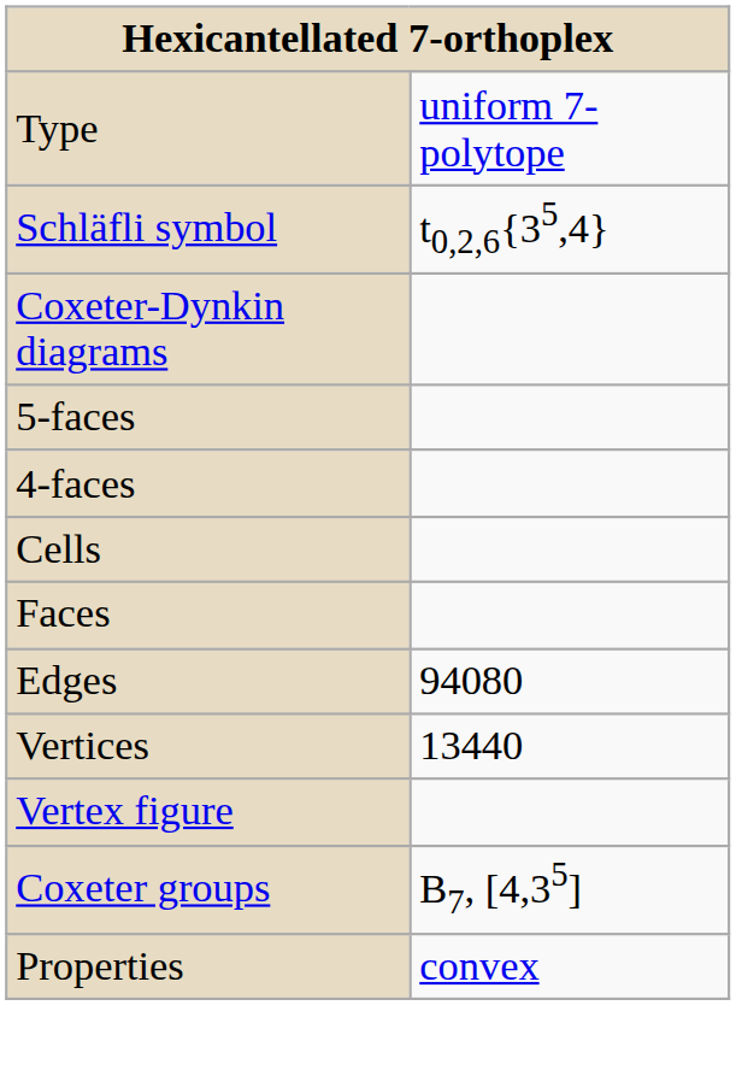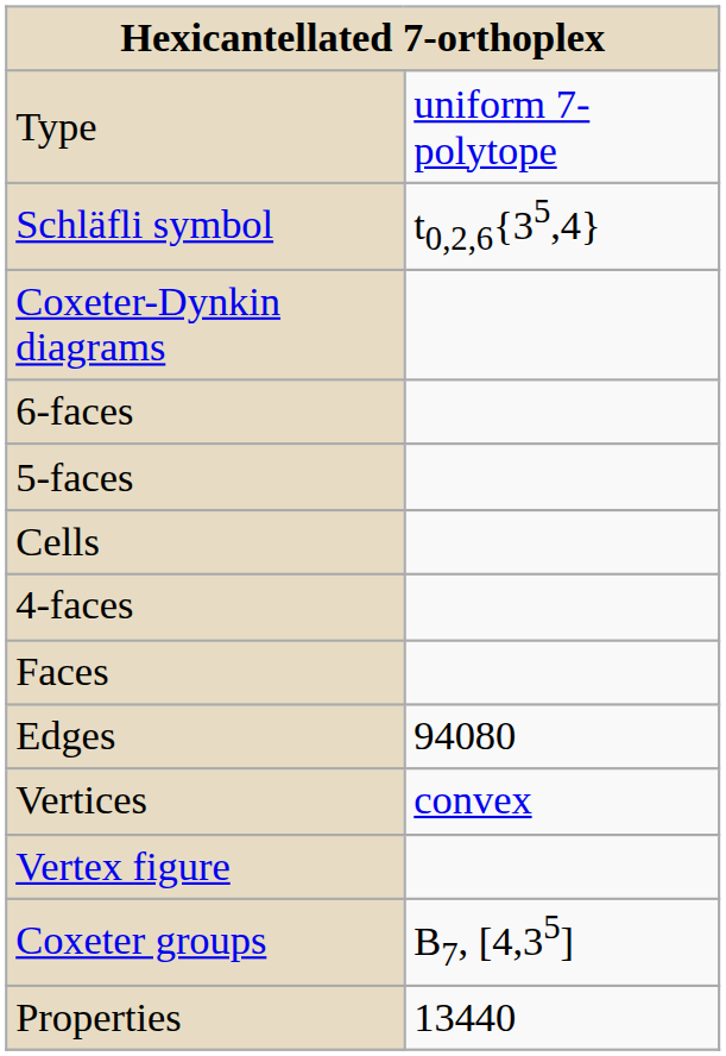 <table class="wikitable" align="right" style="margin-left:10px" width="280">
 <tr>
 <th style="background:#e7dcc3;" colspan="2">Hexicantellated 7-orthoplex</th>
 </tr>
 <tr>
 <td style="background:#e7dcc3;">Type</td>
 <td><a href='#'>uniform 7-polytope</a></td>
 </tr>
 <tr>
 <td style="background:#e7dcc3;"><a href='#'>Schläfli symbol</a></td>
 <td>t<sub>0,2,6</sub>{3<sup>5</sup>,4}</td>
 </tr>
 <tr>
 <td style="background:#e7dcc3;"><a href='#'>Coxeter-Dynkin diagrams</a></td>
 <td></td>
 </tr>
 <tr>
+<td style="background:#e7dcc3;">6-faces</td>
+<td></td>
+</tr>
+<tr>
 <td style="background:#e7dcc3;">5-faces</td>
 <td></td>
 </tr>
 <tr>
-<td style="background:#e7dcc3;">4-faces</td>
+<td style="background:#e7dcc3;">Cells</td>
 <td></td>
 </tr>
 <tr>
-<td style="background:#e7dcc3;">Cells</td>
+<td style="background:#e7dcc3;">4-faces</td>
 <td></td>
 </tr>
 <tr>
 <td style="background:#e7dcc3;">Faces</td>
 <td></td>
 </tr>
 <tr>
 <td style="background:#e7dcc3;">Edges</td>
 <td>94080</td>
 </tr>
 <tr>
 <td style="background:#e7dcc3;">Vertices</td>
-<td>13440</td>
+<td><a href='#'>convex</a></td>
 </tr>
 <tr>
 <td style="background:#e7dcc3;"><a href='#'>Vertex figure</a></td>
 <td></td>
 </tr>
 <tr>
 <td style="background:#e7dcc3;"><a href='#'>Coxeter groups</a></td>
 <td>B<sub>7</sub>, [4,3<sup>5</sup>]</td>
 </tr>
 <tr>
 <td style="background:#e7dcc3;">Properties</td>
-<td><a href='#'>convex</a></td>
+<td>13440</td>
 </tr>
 </table>
